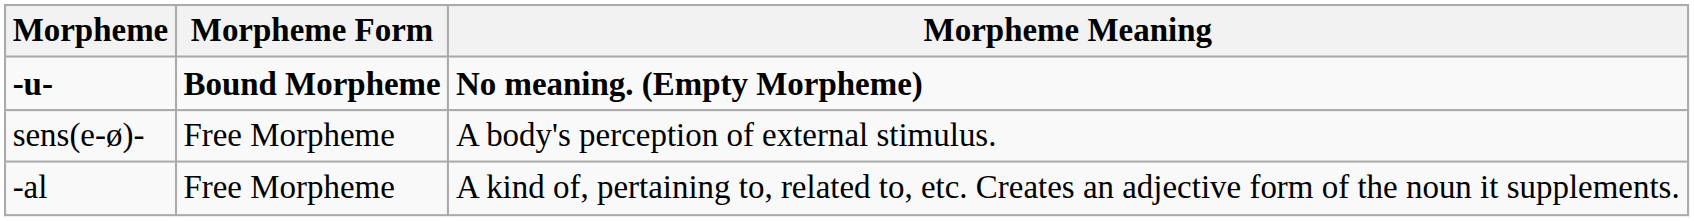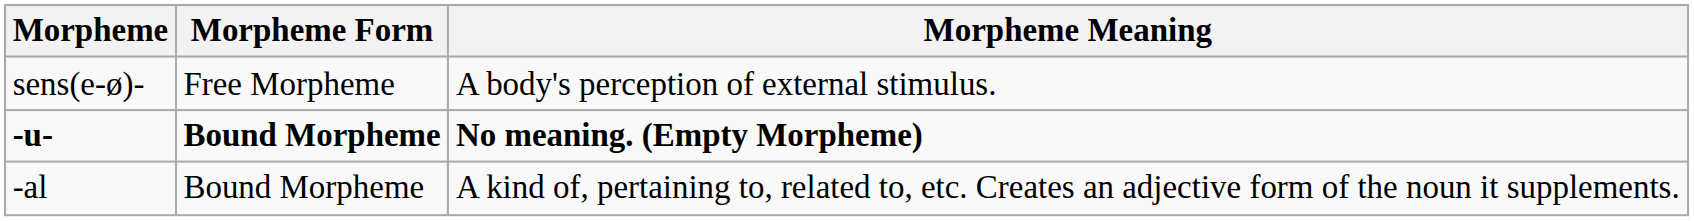 <table class="wikitable">
 <tr>
 <th>Morpheme</th>
 <th>Morpheme Form</th>
 <th>Morpheme Meaning</th>
 </tr>
 <tr>
+<td>sens(e-ø)-</td>
+<td>Free Morpheme</td>
+<td>A body's perception of external stimulus.</td>
+</tr>
+<tr>
 <td><strong>-u-</strong></td>
 <td><strong>Bound Morpheme</strong></td>
 <td><strong>No meaning.   (Empty Morpheme)</strong></td>
 </tr>
 <tr>
-<td>sens(e-ø)-</td>
-<td>Free Morpheme</td>
-<td>A body's perception of external stimulus.</td>
-</tr>
-<tr>
 <td>-al</td>
-<td>Free Morpheme</td>
+<td>Bound Morpheme</td>
 <td>A kind of, pertaining to, related to, etc. Creates an adjective form of the noun it supplements.</td>
 </tr>
 </table>
